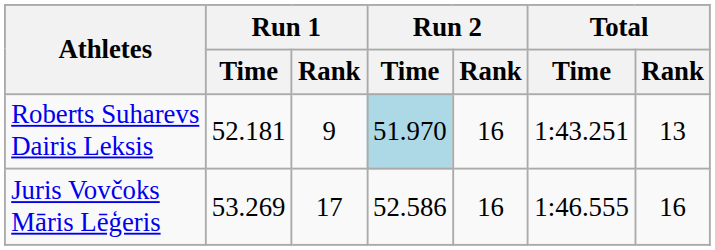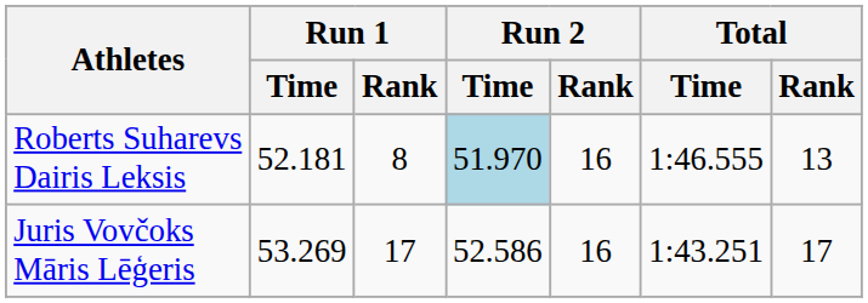 <table class="wikitable" border="1" style="font-size:90%">
 <tr>
 <th rowspan="2">Athletes</th>
 <th colspan="2">Run 1</th>
 <th colspan="2">Run 2</th>
 <th colspan="2">Total</th>
 </tr>
 <tr>
 <th>Time</th>
 <th>Rank</th>
 <th>Time</th>
 <th>Rank</th>
 <th>Time</th>
 <th>Rank</th>
 </tr>
 <tr>
 <td><a href='#'>Roberts Suharevs</a><br><a href='#'>Dairis Leksis</a></td>
 <td align="center">52.181</td>
-<td align="center">9</td>
+<td align="center">8</td>
 <td align="center" style="background: lightblue;">51.970</td>
 <td align="center">16</td>
-<td align="center">1:43.251</td>
+<td align="center">1:46.555</td>
 <td align="center">13</td>
 </tr>
 <tr>
 <td><a href='#'>Juris Vovčoks</a><br><a href='#'>Māris Lēģeris</a></td>
 <td align="center">53.269</td>
 <td align="center">17</td>
 <td align="center">52.586</td>
 <td align="center">16</td>
-<td align="center">1:46.555</td>
-<td align="center">16</td>
+<td align="center">1:43.251</td>
+<td align="center">17</td>
 </tr>
 </table>
